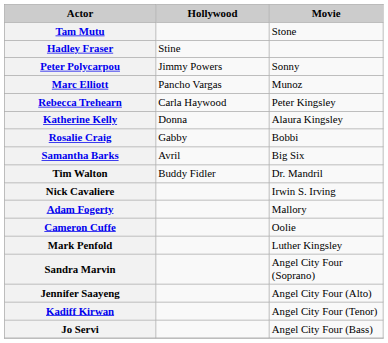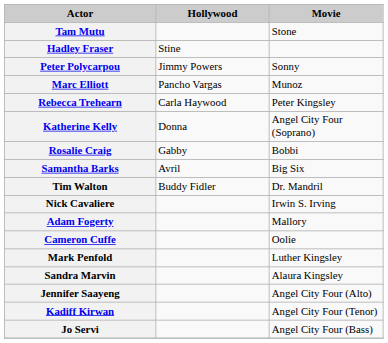 <table class="wikitable" style="font-size:90%;" width="40%">
 <tr>
 <th style="background:#ccc;" width="40%">Actor</th>
 <th style="background:#ccc;" width="30%">Hollywood</th>
 <th style="background:#ccc;" width="30%">Movie</th>
 </tr>
 <tr>
 <th><a href='#'>Tam Mutu</a></th>
 <td></td>
 <td>Stone</td>
 </tr>
 <tr>
 <th><a href='#'>Hadley Fraser</a></th>
 <td>Stine</td>
 <td></td>
 </tr>
 <tr>
 <th><a href='#'>Peter Polycarpou</a></th>
 <td>Jimmy Powers</td>
 <td>Sonny</td>
 </tr>
 <tr>
 <th><a href='#'>Marc Elliott</a></th>
 <td>Pancho Vargas</td>
 <td>Munoz</td>
 </tr>
 <tr>
 <th><a href='#'>Rebecca Trehearn</a></th>
 <td>Carla Haywood</td>
 <td>Peter Kingsley</td>
 </tr>
 <tr>
 <th><a href='#'>Katherine Kelly</a></th>
 <td>Donna</td>
-<td>Alaura Kingsley</td>
+<td>Angel City Four (Soprano)</td>
 </tr>
 <tr>
 <th><a href='#'>Rosalie Craig</a></th>
 <td>Gabby</td>
 <td>Bobbi</td>
 </tr>
 <tr>
 <th><a href='#'>Samantha Barks</a></th>
 <td>Avril</td>
 <td>Big Six</td>
 </tr>
 <tr>
 <th>Tim Walton</th>
 <td>Buddy Fidler</td>
 <td>Dr. Mandril</td>
 </tr>
 <tr>
 <th>Nick Cavaliere</th>
 <td></td>
 <td>Irwin S. Irving</td>
 </tr>
 <tr>
 <th><a href='#'>Adam Fogerty</a></th>
 <td></td>
 <td>Mallory</td>
 </tr>
 <tr>
 <th><a href='#'>Cameron Cuffe</a></th>
 <td></td>
 <td>Oolie</td>
 </tr>
 <tr>
 <th>Mark Penfold</th>
 <td></td>
 <td>Luther Kingsley</td>
 </tr>
 <tr>
 <th>Sandra Marvin</th>
 <td></td>
-<td>Angel City Four (Soprano)</td>
+<td>Alaura Kingsley</td>
 </tr>
 <tr>
 <th>Jennifer Saayeng</th>
 <td></td>
 <td>Angel City Four (Alto)</td>
 </tr>
 <tr>
 <th><a href='#'>Kadiff Kirwan</a></th>
 <td></td>
 <td>Angel City Four (Tenor)</td>
 </tr>
 <tr>
 <th>Jo Servi</th>
 <td></td>
 <td>Angel City Four (Bass)</td>
 </tr>
 <tr>
 </tr>
 </table>
